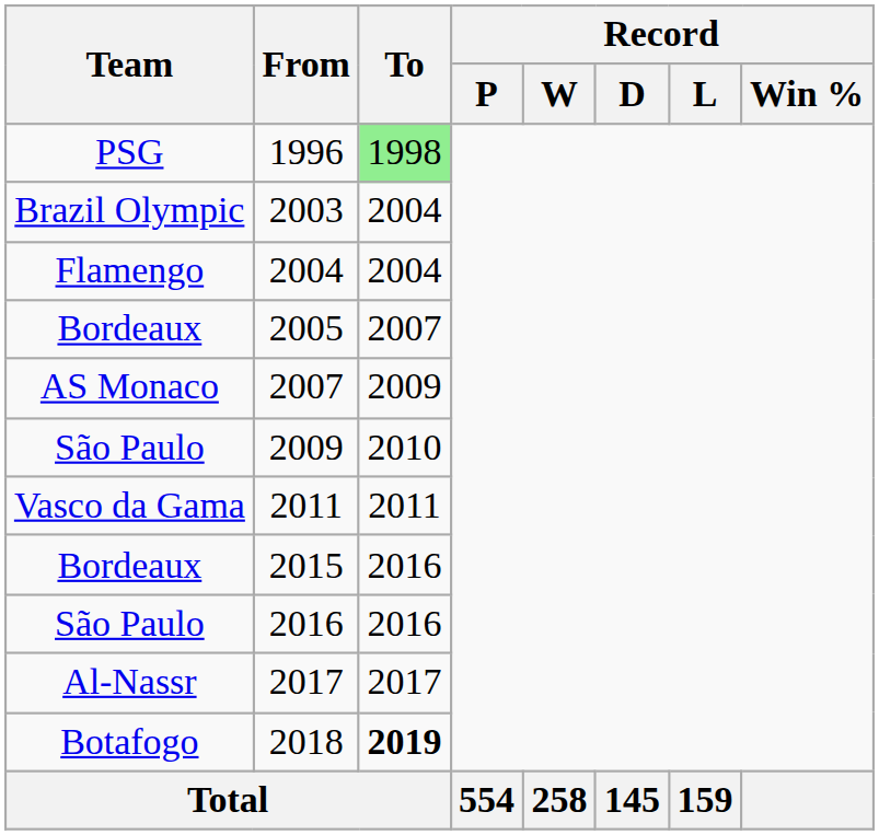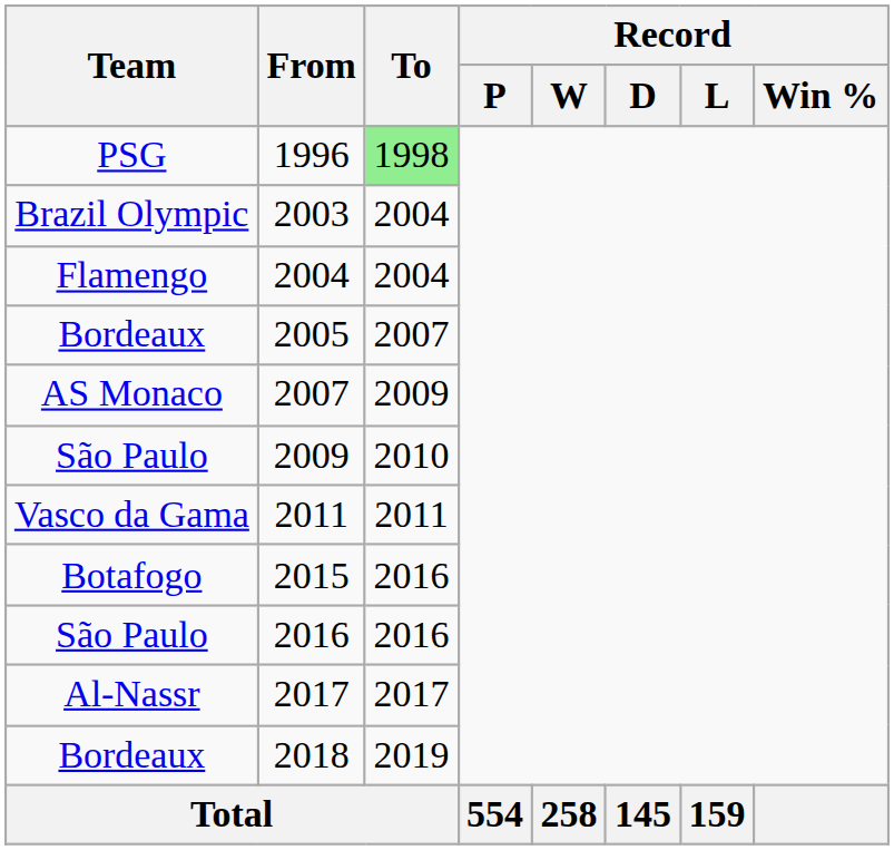 <table class="wikitable" style="text-align: center">
 <tr>
 <th rowspan=2>Team</th>
 <th rowspan=2>From</th>
 <th rowspan=2>To</th>
 <th colspan=8>Record</th>
 </tr>
 <tr>
 <th>P</th>
 <th>W</th>
 <th>D</th>
 <th>L</th>
 <th>Win %</th>
 </tr>
 <tr>
 <td><a href='#'>PSG</a></td>
 <td>1996</td>
 <td style="background: lightgreen;">1998<br></td>
 </tr>
 <tr>
 <td><a href='#'>Brazil Olympic</a></td>
 <td>2003</td>
 <td>2004<br></td>
 </tr>
 <tr>
 <td><a href='#'>Flamengo</a></td>
 <td>2004</td>
 <td>2004<br></td>
 </tr>
 <tr>
 <td><a href='#'>Bordeaux</a></td>
 <td>2005</td>
 <td>2007<br></td>
 </tr>
 <tr>
 <td><a href='#'>AS Monaco</a></td>
 <td>2007</td>
 <td>2009<br></td>
 </tr>
 <tr>
 <td><a href='#'>São Paulo</a></td>
 <td>2009</td>
 <td>2010<br></td>
 </tr>
 <tr>
 <td><a href='#'>Vasco da Gama</a></td>
 <td>2011</td>
 <td>2011<br></td>
 </tr>
 <tr>
-<td><a href='#'>Bordeaux</a></td>
+<td><a href='#'>Botafogo</a></td>
 <td>2015</td>
 <td>2016<br></td>
 </tr>
 <tr>
 <td><a href='#'>São Paulo</a></td>
 <td>2016</td>
 <td>2016<br></td>
 </tr>
 <tr>
 <td><a href='#'>Al-Nassr</a></td>
 <td>2017</td>
 <td>2017<br></td>
 </tr>
 <tr>
-<td><a href='#'>Botafogo</a></td>
+<td><a href='#'>Bordeaux</a></td>
 <td>2018</td>
-<td><strong>2019<br></strong></td>
+<td>2019<br></td>
 </tr>
 <tr>
 <th align="center" colspan=3>Total</th>
 <th>554</th>
 <th>258</th>
 <th>145</th>
 <th>159</th>
 <th></th>
 </tr>
 </table>
